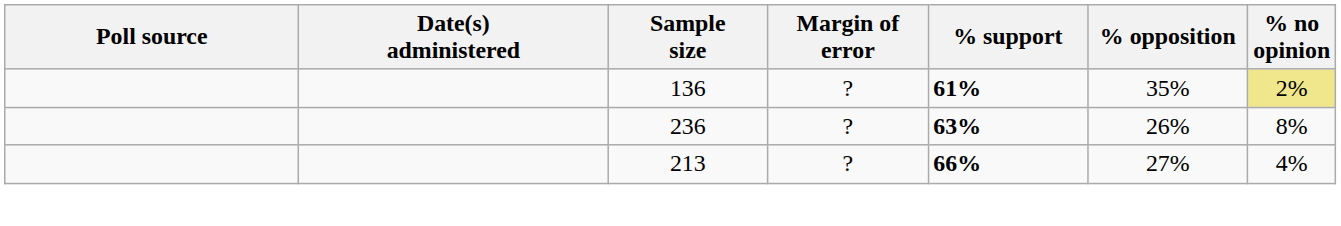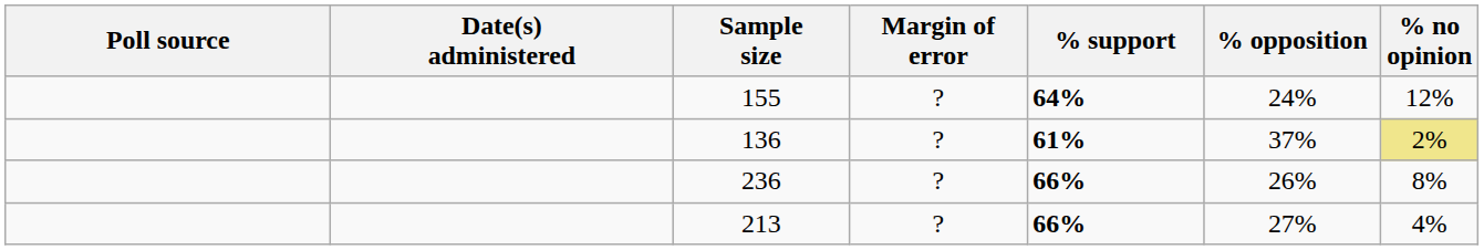 <table class="wikitable">
 <tr style="text-align:right;">
 <th style="width:190px;">Poll source</th>
 <th style="width:200px;">Date(s)<br>administered</th>
 <th style="width:100px;">Sample<br>size</th>
 <th style="width:100px;">Margin of<br>error</th>
 <th style="width:100px;">% support</th>
 <th style="width:100px;">% opposition</th>
 <th style="width:40px;">% no opinion</th>
 </tr>
 <tr>
 <td></td>
 <td align=center></td>
+<td align=center>155</td>
+<td align=center>?</td>
+<td><strong>64%</strong></td>
+<td align=center>24%</td>
+<td align=center>12%</td>
+</tr>
+<tr>
+<td></td>
+<td align=center></td>
 <td align=center>136</td>
 <td align=center>?</td>
 <td><strong>61%</strong></td>
-<td align=center>35%</td>
+<td align=center>37%</td>
 <td align=center style="background: khaki;">2%</td>
 </tr>
 <tr>
 <td></td>
 <td align=center></td>
 <td align=center>236</td>
 <td align=center>?</td>
-<td><strong>63%</strong></td>
+<td><strong>66%</strong></td>
 <td align=center>26%</td>
 <td align=center>8%</td>
 </tr>
 <tr>
 <td></td>
 <td align=center></td>
 <td align=center>213</td>
 <td align=center>?</td>
 <td><strong>66%</strong></td>
 <td align=center>27%</td>
 <td align=center>4%</td>
 </tr>
 </table>
